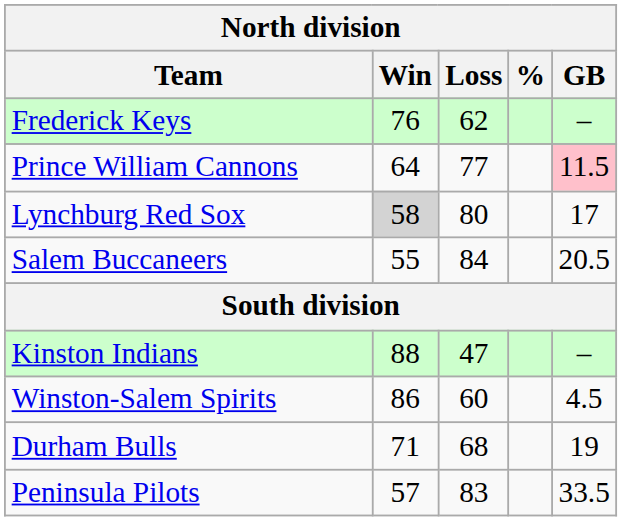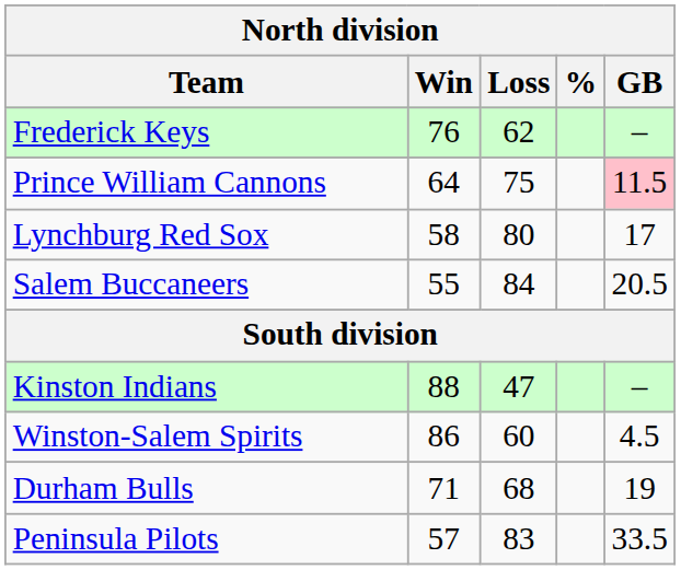 <table class="wikitable">
 <tr>
 <th colspan="5">North division</th>
 </tr>
 <tr>
 <th width="60%">Team</th>
 <th>Win</th>
 <th>Loss</th>
 <th>%</th>
 <th>GB</th>
 </tr>
 <tr align=center bgcolor=ccffcc>
 <td align=left><a href='#'>Frederick Keys</a></td>
 <td>76</td>
 <td>62</td>
 <td></td>
 <td>–</td>
 </tr>
 <tr align=center>
 <td align=left><a href='#'>Prince William Cannons</a></td>
 <td>64</td>
-<td>77</td>
+<td>75</td>
 <td></td>
 <td style="background: pink;">11.5</td>
 </tr>
 <tr align=center>
 <td align=left><a href='#'>Lynchburg Red Sox</a></td>
-<td style="background: lightgrey;">58</td>
+<td>58</td>
 <td>80</td>
 <td></td>
 <td>17</td>
 </tr>
 <tr align=center>
 <td align=left><a href='#'>Salem Buccaneers</a></td>
 <td>55</td>
 <td>84</td>
 <td></td>
 <td>20.5</td>
 </tr>
 <tr>
 <th colspan="5">South division</th>
 </tr>
 <tr align=center bgcolor=ccffcc>
 <td align=left><a href='#'>Kinston Indians</a></td>
 <td>88</td>
 <td>47</td>
 <td></td>
 <td>–</td>
 </tr>
 <tr align=center>
 <td align=left><a href='#'>Winston-Salem Spirits</a></td>
 <td>86</td>
 <td>60</td>
 <td></td>
 <td>4.5</td>
 </tr>
 <tr align=center>
 <td align=left><a href='#'>Durham Bulls</a></td>
 <td>71</td>
 <td>68</td>
 <td></td>
 <td>19</td>
 </tr>
 <tr align=center>
 <td align=left><a href='#'>Peninsula Pilots</a></td>
 <td>57</td>
 <td>83</td>
 <td></td>
 <td>33.5</td>
 </tr>
 </table>
